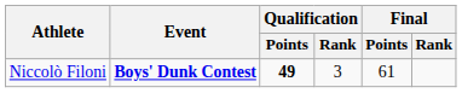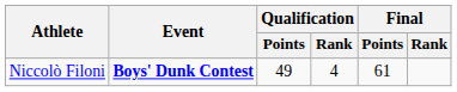 <table class="wikitable" style="font-size:90%;">
 <tr>
 <th rowspan=2>Athlete</th>
 <th rowspan=2>Event</th>
 <th colspan=2>Qualification</th>
 <th colspan=2>Final</th>
 </tr>
 <tr style="font-size:95%">
 <th>Points</th>
 <th>Rank</th>
 <th>Points</th>
 <th>Rank</th>
 </tr>
 <tr align=center>
 <td align=left><a href='#'>Niccolò Filoni</a></td>
 <td><strong><a href='#'>Boys' Dunk Contest</a></strong></td>
-<td><strong>49</strong></td>
-<td>3</td>
+<td>49</td>
+<td>4</td>
 <td>61</td>
 <td></td>
 </tr>
 </table>
